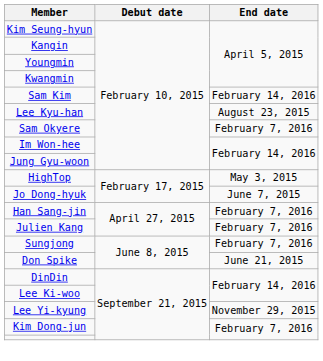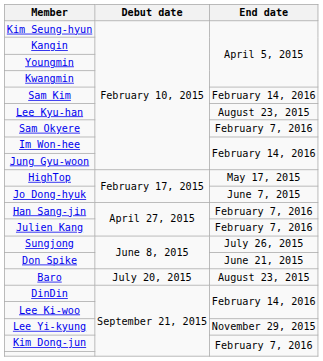 <table class="wikitable sortable" style="text-align:center;">
 <tr>
 <th>Member</th>
 <th>Debut date</th>
 <th>End date</th>
 </tr>
 <tr>
 <td><a href='#'>Kim Seung-hyun</a></td>
 <td rowspan=9>February 10, 2015</td>
 <td rowspan=4>April 5, 2015</td>
 </tr>
 <tr>
 <td><a href='#'>Kangin</a></td>
 </tr>
 <tr>
 <td><a href='#'>Youngmin</a></td>
 </tr>
 <tr>
 <td><a href='#'>Kwangmin</a></td>
 </tr>
 <tr>
 <td><a href='#'>Sam Kim</a></td>
 <td>February 14, 2016</td>
 </tr>
 <tr>
 <td><a href='#'>Lee Kyu-han</a></td>
 <td>August 23, 2015</td>
 </tr>
 <tr>
 <td><a href='#'>Sam Okyere</a></td>
 <td>February 7, 2016</td>
 </tr>
 <tr>
 <td><a href='#'>Im Won-hee</a></td>
 <td rowspan=2>February 14, 2016</td>
 </tr>
 <tr>
 <td><a href='#'>Jung Gyu-woon</a></td>
 </tr>
 <tr>
 <td><a href='#'>HighTop</a></td>
 <td rowspan=2>February 17, 2015</td>
-<td>May 3, 2015</td>
+<td>May 17, 2015</td>
 </tr>
 <tr>
 <td><a href='#'>Jo Dong-hyuk</a></td>
 <td>June 7, 2015</td>
 </tr>
 <tr>
 <td><a href='#'>Han Sang-jin</a></td>
 <td rowspan=2>April 27, 2015</td>
 <td>February 7, 2016</td>
 </tr>
 <tr>
 <td><a href='#'>Julien Kang</a></td>
 <td>February 7, 2016</td>
 </tr>
 <tr>
 <td><a href='#'>Sungjong</a></td>
 <td rowspan=2>June 8, 2015</td>
-<td>February 7, 2016</td>
+<td>July 26, 2015</td>
 </tr>
 <tr>
 <td><a href='#'>Don Spike</a></td>
 <td>June 21, 2015</td>
+</tr>
+<tr>
+<td><a href='#'>Baro</a></td>
+<td>July 20, 2015</td>
+<td>August 23, 2015</td>
 </tr>
 <tr>
 <td><a href='#'>DinDin</a></td>
 <td rowspan=5>September 21, 2015</td>
 <td rowspan=2>February 14, 2016</td>
 </tr>
 <tr>
 <td><a href='#'>Lee Ki-woo</a></td>
 </tr>
 <tr>
 <td><a href='#'>Lee Yi-kyung</a></td>
 <td>November 29, 2015</td>
 </tr>
 <tr>
 <td><a href='#'>Kim Dong-jun</a></td>
 <td rowspan=2>February 7, 2016</td>
 </tr>
 <tr>
 <td></td>
 </tr>
 </table>
